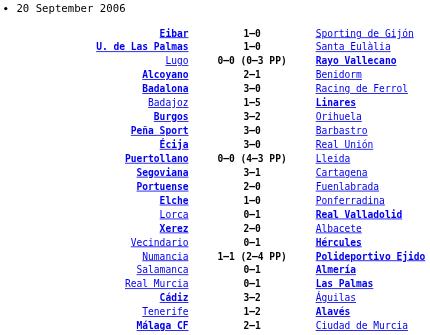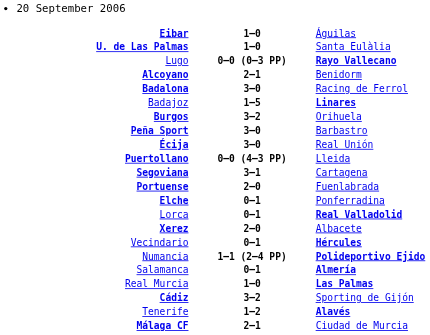 <table width=100% cellspacing=1>
 <tr>
 <th width=20%></th>
 <th width=12%></th>
 <th width=20%></th>
 <th></th>
 </tr>
 <tr>
 <td><br><ul><li>20 September 2006</li></ul></td>
 </tr>
 <tr style=font-size:90%>
 <td align=right><strong><a href='#'>Eibar</a></strong></td>
 <td align=center><strong>1–0</strong></td>
-<td><a href='#'>Sporting de Gijón</a></td>
+<td><a href='#'>Águilas</a></td>
 </tr>
 <tr style=font-size:90%>
 <td align=right><strong><a href='#'>U. de Las Palmas</a></strong></td>
 <td align=center><strong>1–0</strong></td>
 <td><a href='#'>Santa Eulàlia</a></td>
 </tr>
 <tr style=font-size:90%>
 <td align=right><a href='#'>Lugo</a></td>
 <td align=center><strong>0–0 (0–3 PP)</strong></td>
 <td><strong><a href='#'>Rayo Vallecano</a></strong></td>
 </tr>
 <tr style=font-size:90%>
 <td align=right><strong><a href='#'>Alcoyano</a></strong></td>
 <td align=center><strong>2–1</strong></td>
 <td><a href='#'>Benidorm</a></td>
 </tr>
 <tr style=font-size:90%>
 <td align=right><strong><a href='#'>Badalona</a></strong></td>
 <td align=center><strong>3–0</strong></td>
 <td><a href='#'>Racing de Ferrol</a></td>
 </tr>
 <tr style=font-size:90%>
 <td align=right><a href='#'>Badajoz</a></td>
 <td align=center><strong>1–5</strong></td>
 <td><strong><a href='#'>Linares</a></strong></td>
 </tr>
 <tr style=font-size:90%>
 <td align=right><strong><a href='#'>Burgos</a></strong></td>
 <td align=center><strong>3–2</strong></td>
 <td><a href='#'>Orihuela</a></td>
 </tr>
 <tr style=font-size:90%>
 <td align=right><strong><a href='#'>Peña Sport</a></strong></td>
 <td align=center><strong>3–0</strong></td>
 <td><a href='#'>Barbastro</a></td>
 </tr>
 <tr style=font-size:90%>
 <td align=right><strong><a href='#'>Écija</a></strong></td>
 <td align=center><strong>3–0</strong></td>
 <td><a href='#'>Real Unión</a></td>
 </tr>
 <tr style=font-size:90%>
 <td align=right><strong><a href='#'>Puertollano</a></strong></td>
 <td align=center><strong>0–0 (4–3 PP)</strong></td>
 <td><a href='#'>Lleida</a></td>
 </tr>
 <tr style=font-size:90%>
 <td align=right><strong><a href='#'>Segoviana</a></strong></td>
 <td align=center><strong>3–1</strong></td>
 <td><a href='#'>Cartagena</a></td>
 </tr>
 <tr style=font-size:90%>
 <td align=right><strong><a href='#'>Portuense</a></strong></td>
 <td align=center><strong>2–0</strong></td>
 <td><a href='#'>Fuenlabrada</a></td>
 </tr>
 <tr style=font-size:90%>
 <td align=right><strong><a href='#'>Elche</a></strong></td>
-<td align=center><strong>1–0</strong></td>
+<td align=center><strong>0–1</strong></td>
 <td><a href='#'>Ponferradina</a></td>
 </tr>
 <tr style=font-size:90%>
 <td align=right><a href='#'>Lorca</a></td>
 <td align=center><strong>0–1</strong></td>
 <td><strong><a href='#'>Real Valladolid</a></strong></td>
 </tr>
 <tr style=font-size:90%>
 <td align=right><strong><a href='#'>Xerez</a></strong></td>
 <td align=center><strong>2–0</strong></td>
 <td><a href='#'>Albacete</a></td>
 </tr>
 <tr style=font-size:90%>
 <td align=right><a href='#'>Vecindario</a></td>
 <td align=center><strong>0–1</strong></td>
 <td><strong><a href='#'>Hércules</a></strong></td>
 </tr>
 <tr style=font-size:90%>
 <td align=right><a href='#'>Numancia</a></td>
 <td align=center><strong>1–1 (2–4 PP)</strong></td>
 <td><strong><a href='#'>Polideportivo Ejido</a></strong></td>
 </tr>
 <tr style=font-size:90%>
 <td align=right><a href='#'>Salamanca</a></td>
 <td align=center><strong>0–1</strong></td>
 <td><strong><a href='#'>Almería</a></strong></td>
 </tr>
 <tr style=font-size:90%>
 <td align=right><a href='#'>Real Murcia</a></td>
-<td align=center><strong>0–1</strong></td>
+<td align=center><strong>1–0</strong></td>
 <td><strong><a href='#'>Las Palmas</a></strong></td>
 </tr>
 <tr style=font-size:90%>
 <td align=right><strong><a href='#'>Cádiz</a></strong></td>
 <td align=center><strong>3–2</strong></td>
-<td><a href='#'>Águilas</a></td>
+<td><a href='#'>Sporting de Gijón</a></td>
 </tr>
 <tr style=font-size:90%>
 <td align=right><a href='#'>Tenerife</a></td>
 <td align=center><strong>1–2</strong></td>
 <td><strong><a href='#'>Alavés</a></strong></td>
 </tr>
 <tr style=font-size:90%>
 <td align=right><strong><a href='#'>Málaga CF</a></strong></td>
 <td align=center><strong>2–1</strong></td>
 <td><a href='#'>Ciudad de Murcia</a></td>
 </tr>
 </table>
